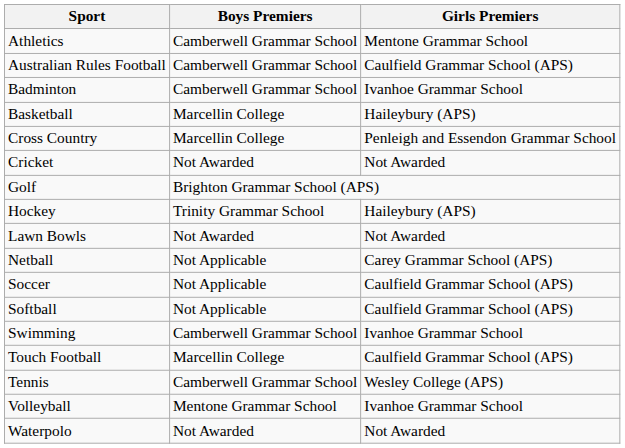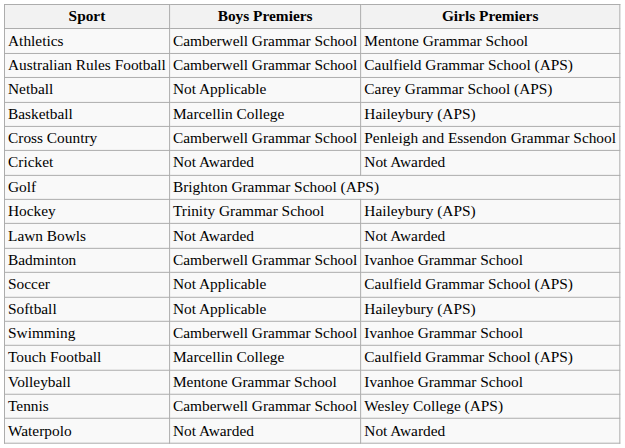 <table class="wikitable">
 <tr>
 <th>Sport</th>
 <th>Boys Premiers</th>
 <th>Girls Premiers</th>
 </tr>
 <tr>
 <td>Athletics</td>
 <td>Camberwell Grammar School</td>
 <td>Mentone Grammar School</td>
 </tr>
 <tr>
 <td>Australian Rules Football</td>
 <td>Camberwell Grammar School</td>
 <td>Caulfield Grammar School (APS)</td>
 </tr>
 <tr>
-<td>Badminton</td>
-<td>Camberwell Grammar School</td>
-<td>Ivanhoe Grammar School</td>
+<td>Netball</td>
+<td>Not Applicable</td>
+<td>Carey Grammar School (APS)</td>
 </tr>
 <tr>
 <td>Basketball</td>
 <td>Marcellin College</td>
 <td>Haileybury (APS)</td>
 </tr>
 <tr>
 <td>Cross Country</td>
-<td>Marcellin College</td>
+<td>Camberwell Grammar School</td>
 <td>Penleigh and Essendon Grammar School</td>
 </tr>
 <tr>
 <td>Cricket</td>
 <td>Not Awarded</td>
 <td>Not Awarded</td>
 </tr>
 <tr>
 <td>Golf</td>
 <td colspan="2">Brighton Grammar School (APS)</td>
 </tr>
 <tr>
 <td>Hockey</td>
 <td>Trinity Grammar School</td>
 <td>Haileybury (APS)</td>
 </tr>
 <tr>
 <td>Lawn Bowls</td>
 <td>Not Awarded</td>
 <td>Not Awarded</td>
 </tr>
 <tr>
-<td>Netball</td>
-<td>Not Applicable</td>
-<td>Carey Grammar School (APS)</td>
+<td>Badminton</td>
+<td>Camberwell Grammar School</td>
+<td>Ivanhoe Grammar School</td>
 </tr>
 <tr>
 <td>Soccer</td>
 <td>Not Applicable</td>
 <td>Caulfield Grammar School (APS)</td>
 </tr>
 <tr>
 <td>Softball</td>
 <td>Not Applicable</td>
-<td>Caulfield Grammar School (APS)</td>
+<td>Haileybury (APS)</td>
 </tr>
 <tr>
 <td>Swimming</td>
 <td>Camberwell Grammar School</td>
 <td>Ivanhoe Grammar School</td>
 </tr>
 <tr>
 <td>Touch Football</td>
 <td>Marcellin College</td>
 <td>Caulfield Grammar School (APS)</td>
 </tr>
 <tr>
+<td>Volleyball</td>
+<td>Mentone Grammar School</td>
+<td>Ivanhoe Grammar School</td>
+</tr>
+<tr>
 <td>Tennis</td>
 <td>Camberwell Grammar School</td>
 <td>Wesley College (APS)</td>
-</tr>
-<tr>
-<td>Volleyball</td>
-<td>Mentone Grammar School</td>
-<td>Ivanhoe Grammar School</td>
 </tr>
 <tr>
 <td>Waterpolo</td>
 <td>Not Awarded</td>
 <td>Not Awarded</td>
 </tr>
 </table>
